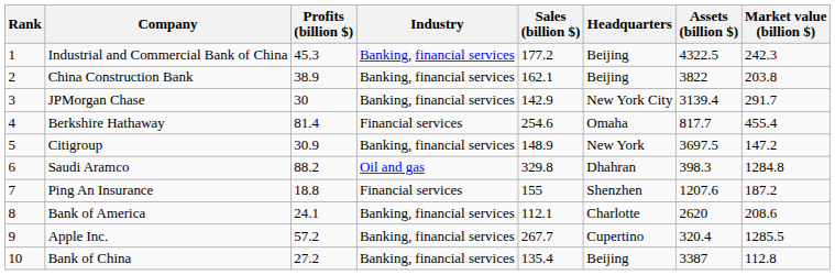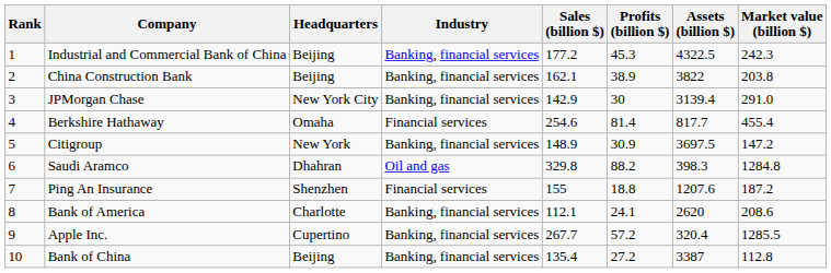 <table class="wikitable sortable">
 <tr>
 <th>Rank</th>
 <th>Company</th>
-<th>Profits <br> (billion $)</th>
+<th>Headquarters</th>
 <th>Industry</th>
 <th>Sales <br> (billion $)</th>
-<th>Headquarters</th>
+<th>Profits <br> (billion $)</th>
 <th>Assets <br> (billion $)</th>
 <th>Market value <br> (billion $)</th>
 </tr>
 <tr>
 <td>1</td>
 <td>Industrial and Commercial Bank of China</td>
-<td>45.3</td>
+<td>Beijing</td>
 <td><a href='#'>Banking</a>, <a href='#'>financial services</a></td>
 <td>177.2</td>
-<td>Beijing</td>
+<td>45.3</td>
 <td>4322.5</td>
 <td>242.3</td>
 </tr>
 <tr>
 <td>2</td>
 <td>China Construction Bank</td>
-<td>38.9</td>
+<td>Beijing</td>
 <td>Banking, financial services</td>
 <td>162.1</td>
-<td>Beijing</td>
+<td>38.9</td>
 <td>3822</td>
 <td>203.8</td>
 </tr>
 <tr>
 <td>3</td>
 <td>JPMorgan Chase</td>
-<td>30</td>
+<td>New York City</td>
 <td>Banking, financial services</td>
 <td>142.9</td>
-<td>New York City</td>
+<td>30</td>
 <td>3139.4</td>
-<td>291.7</td>
+<td>291.0</td>
 </tr>
 <tr>
 <td>4</td>
 <td>Berkshire Hathaway</td>
-<td>81.4</td>
+<td>Omaha</td>
 <td>Financial services</td>
 <td>254.6</td>
-<td>Omaha</td>
+<td>81.4</td>
 <td>817.7</td>
 <td>455.4</td>
 </tr>
 <tr>
 <td>5</td>
 <td>Citigroup</td>
-<td>30.9</td>
+<td>New York</td>
 <td>Banking, financial services</td>
 <td>148.9</td>
-<td>New York</td>
+<td>30.9</td>
 <td>3697.5</td>
 <td>147.2</td>
 </tr>
 <tr>
 <td>6</td>
 <td>Saudi Aramco</td>
-<td>88.2</td>
+<td>Dhahran</td>
 <td><a href='#'>Oil and gas</a></td>
 <td>329.8</td>
-<td>Dhahran</td>
+<td>88.2</td>
 <td>398.3</td>
 <td>1284.8</td>
 </tr>
 <tr>
 <td>7</td>
 <td>Ping An Insurance</td>
-<td>18.8</td>
+<td>Shenzhen</td>
 <td>Financial services</td>
 <td>155</td>
-<td>Shenzhen</td>
+<td>18.8</td>
 <td>1207.6</td>
 <td>187.2</td>
 </tr>
 <tr>
 <td>8</td>
 <td>Bank of America</td>
-<td>24.1</td>
+<td>Charlotte</td>
 <td>Banking, financial services</td>
 <td>112.1</td>
-<td>Charlotte</td>
+<td>24.1</td>
 <td>2620</td>
 <td>208.6</td>
 </tr>
 <tr>
 <td>9</td>
 <td>Apple Inc.</td>
-<td>57.2</td>
+<td>Cupertino</td>
 <td>Banking, financial services</td>
 <td>267.7</td>
-<td>Cupertino</td>
+<td>57.2</td>
 <td>320.4</td>
 <td>1285.5</td>
 </tr>
 <tr>
 <td>10</td>
 <td>Bank of China</td>
-<td>27.2</td>
+<td>Beijing</td>
 <td>Banking, financial services</td>
 <td>135.4</td>
-<td>Beijing</td>
+<td>27.2</td>
 <td>3387</td>
 <td>112.8</td>
 </tr>
 </table>
